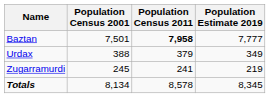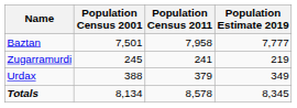 <table class="wikitable sortable">
 <tr>
 <th>Name</th>
 <th>Population<br>Census 2001</th>
 <th>Population<br>Census 2011</th>
 <th>Population<br>Estimate 2019</th>
 </tr>
 <tr>
 <td><a href='#'>Baztan</a></td>
 <td align=right>7,501</td>
-<td align=right><strong>7,958</strong></td>
+<td align=right>7,958</td>
 <td align=right>7,777</td>
+</tr>
+<tr>
+<td><a href='#'>Zugarramurdi</a></td>
+<td align=right>245</td>
+<td align=right>241</td>
+<td align=right>219</td>
 </tr>
 <tr>
 <td><a href='#'>Urdax</a></td>
 <td align=right>388</td>
 <td align=right>379</td>
 <td align=right>349</td>
 </tr>
 <tr>
-<td><a href='#'>Zugarramurdi</a></td>
-<td align=right>245</td>
-<td align=right>241</td>
-<td align=right>219</td>
-</tr>
-<tr>
 <td><strong><em>Totals</em></strong></td>
 <td align=right>8,134</td>
 <td align=right>8,578</td>
 <td align=right>8,345</td>
 </tr>
 </table>
